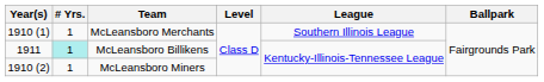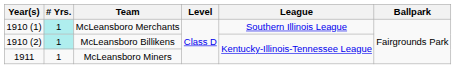 <table class="wikitable" style="text-align:center; font-size: 95%;">
 <tr>
 <th>Year(s)</th>
 <th># Yrs.</th>
 <th>Team</th>
 <th>Level</th>
 <th>League</th>
 <th>Ballpark</th>
 </tr>
 <tr>
 <td>1910 (1)</td>
-<td>1</td>
+<td style="background: paleturquoise;">1</td>
 <td>McLeansboro Merchants</td>
 <td rowspan=3><a href='#'>Class D</a></td>
 <td><a href='#'>Southern Illinois League</a></td>
 <td rowspan=3>Fairgrounds Park</td>
 </tr>
 <tr>
-<td>1911</td>
+<td>1910 (2)</td>
 <td style="background: paleturquoise;">1</td>
 <td>McLeansboro Billikens</td>
 <td rowspan=2><a href='#'>Kentucky-Illinois-Tennessee League</a></td>
 </tr>
 <tr>
-<td>1910 (2)</td>
+<td>1911</td>
 <td>1</td>
 <td>McLeansboro Miners</td>
 </tr>
 </table>
